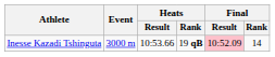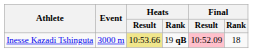 <table class="wikitable" style="font-size:90%">
 <tr>
 <th rowspan=2>Athlete</th>
 <th rowspan=2>Event</th>
 <th colspan=2>Heats</th>
 <th colspan=2>Final</th>
 </tr>
 <tr style="font-size:95%">
 <th>Result</th>
 <th>Rank</th>
 <th>Result</th>
 <th>Rank</th>
 </tr>
 <tr align=center>
 <td align=left><a href='#'>Inesse Kazadi Tshinguta</a></td>
 <td align=left><a href='#'>3000 m</a></td>
-<td>10:53.66</td>
+<td style="background: khaki;">10:53.66</td>
 <td>19 <strong>qB</strong></td>
 <td style="background: pink;">10:52.09</td>
-<td>14</td>
+<td>18</td>
 </tr>
 </table>
